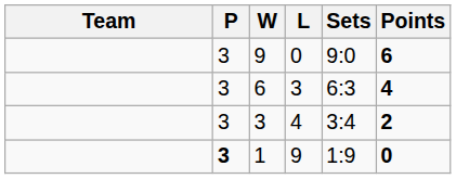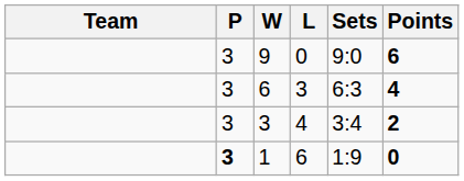 <table class="wikitable" style+"text-align:center;">
 <tr>
 <th width=150>Team</th>
 <th width=20>P</th>
 <th width=20>W</th>
 <th width=20>L</th>
 <th width=20>Sets</th>
 <th width=20>Points</th>
 </tr>
 <tr>
 <td align="left"></td>
 <td>3</td>
 <td>9</td>
 <td>0</td>
 <td>9:0</td>
 <td><strong>6</strong></td>
 </tr>
 <tr>
 <td align="left"></td>
 <td>3</td>
 <td>6</td>
 <td>3</td>
 <td>6:3</td>
 <td><strong>4</strong></td>
 </tr>
 <tr>
 <td align="left"></td>
 <td>3</td>
 <td>3</td>
 <td>4</td>
 <td>3:4</td>
 <td><strong>2</strong></td>
 </tr>
 <tr>
 <td align="left"></td>
 <td><strong>3</strong></td>
 <td>1</td>
-<td>9</td>
+<td>6</td>
 <td>1:9</td>
 <td><strong>0</strong></td>
 </tr>
 </table>
